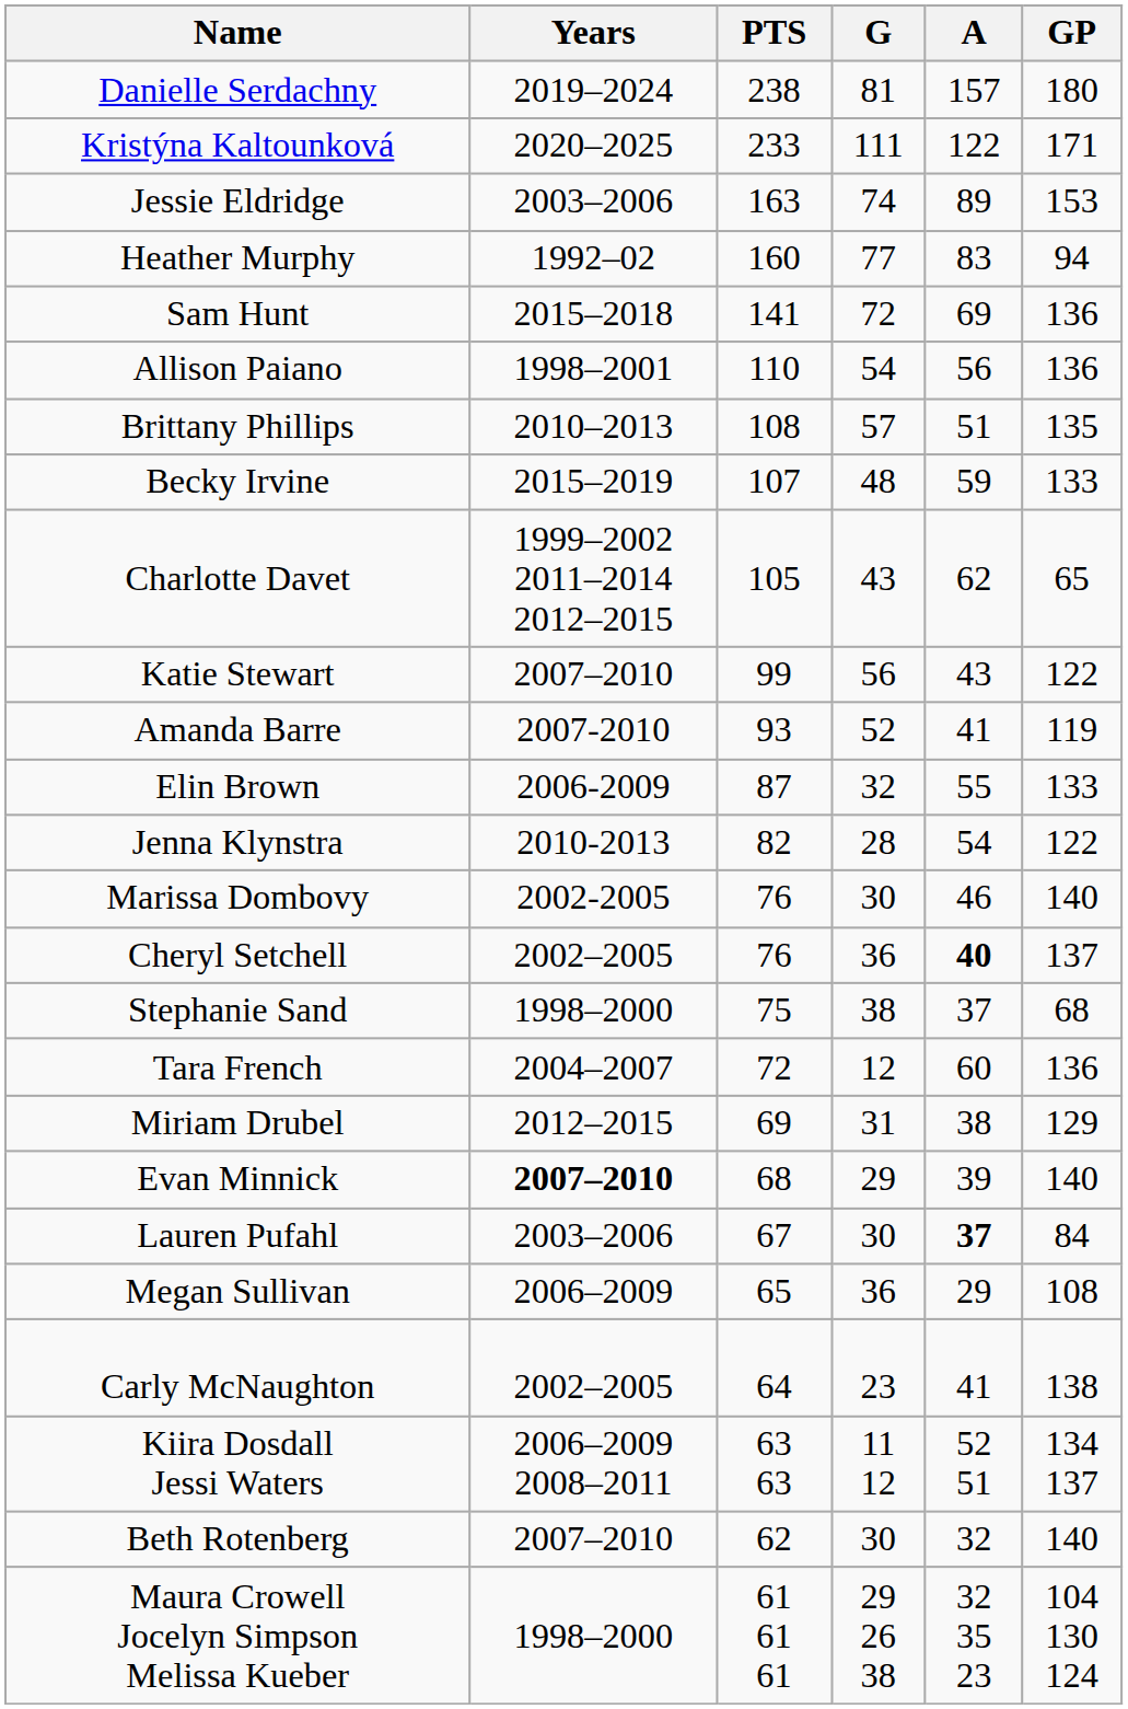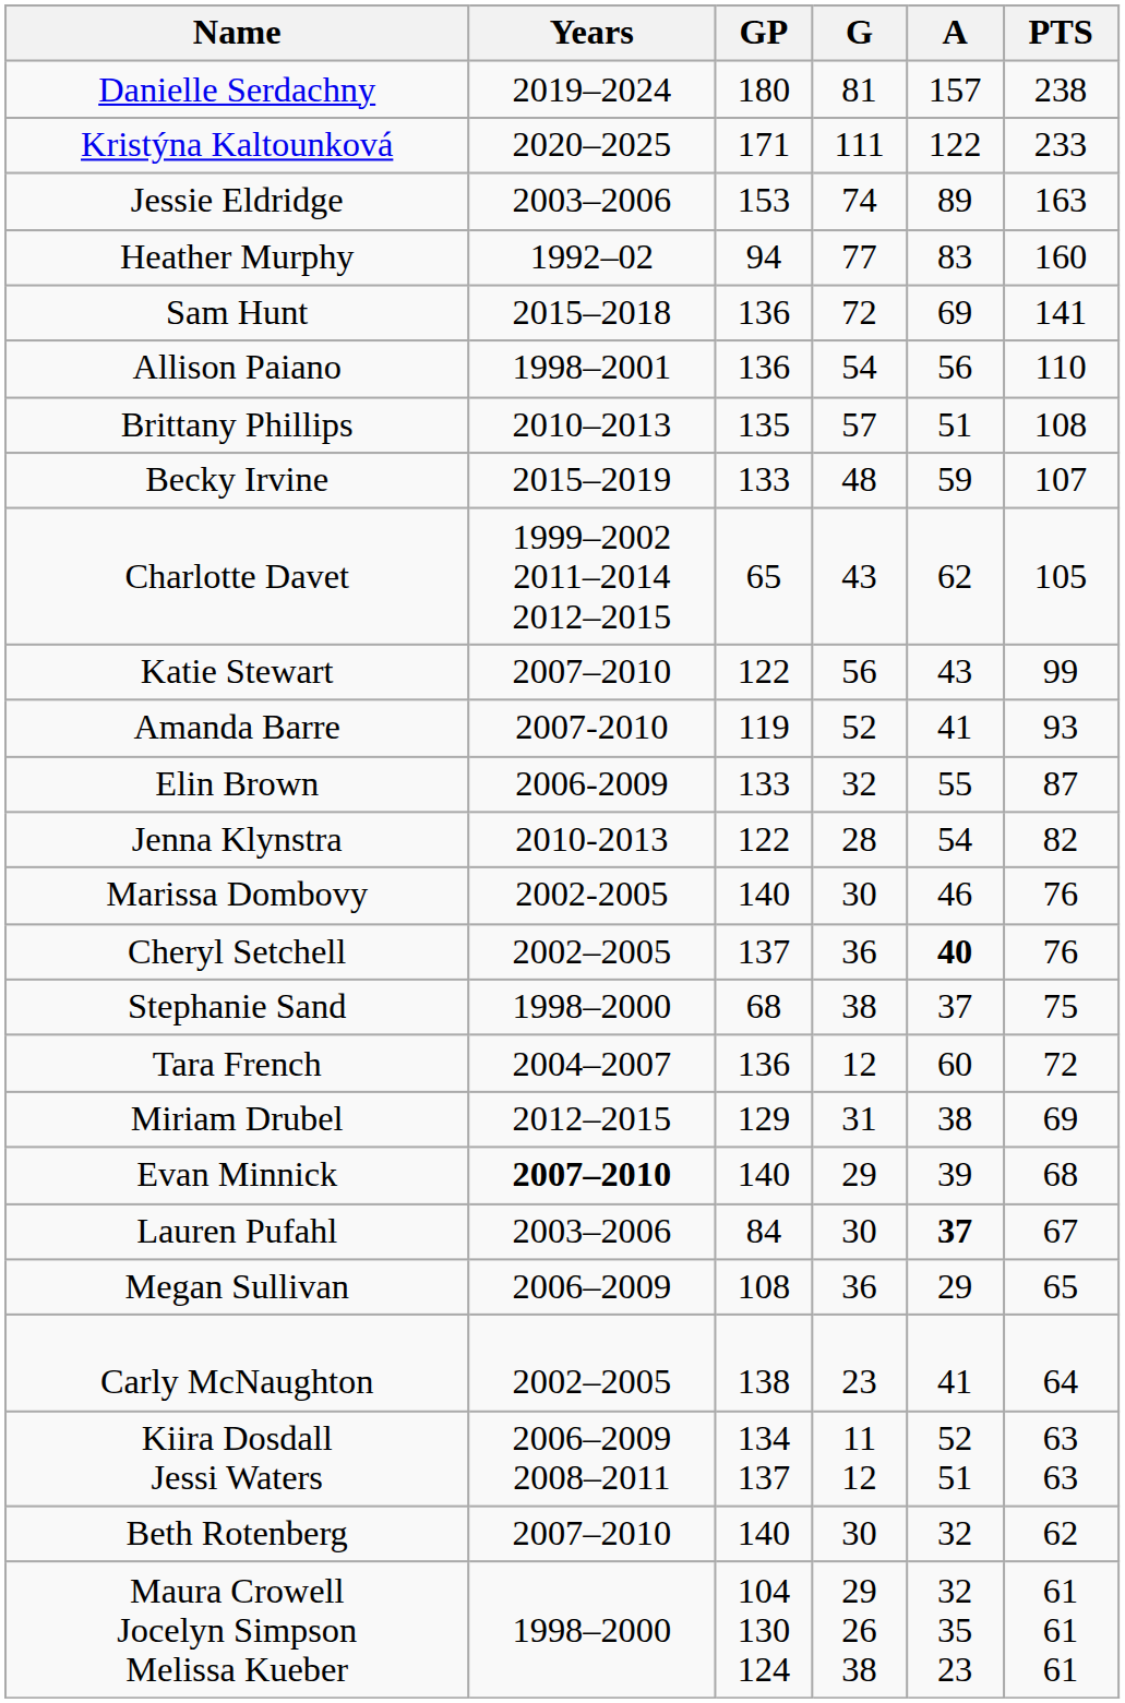 <table class="wikitable" style="width:40%; text-align:center;">
 <tr>
 <th>Name</th>
 <th>Years</th>
-<th>PTS</th>
+<th>GP</th>
 <th>G</th>
 <th>A</th>
-<th>GP</th>
+<th>PTS</th>
 </tr>
 <tr>
 <td><a href='#'>Danielle Serdachny</a></td>
 <td>2019–2024</td>
-<td>238</td>
+<td>180</td>
 <td>81</td>
 <td>157</td>
-<td>180</td>
+<td>238</td>
 </tr>
 <tr>
 <td><a href='#'>Kristýna Kaltounková</a></td>
 <td>2020–2025</td>
-<td>233</td>
+<td>171</td>
 <td>111</td>
 <td>122</td>
-<td>171</td>
+<td>233</td>
 </tr>
 <tr>
 <td>Jessie Eldridge</td>
 <td>2003–2006</td>
-<td>163</td>
+<td>153</td>
 <td>74</td>
 <td>89</td>
-<td>153</td>
+<td>163</td>
 </tr>
 <tr>
 <td>Heather Murphy</td>
 <td>1992–02</td>
-<td>160</td>
+<td>94</td>
 <td>77</td>
 <td>83</td>
-<td>94</td>
+<td>160</td>
 </tr>
 <tr>
 <td>Sam Hunt</td>
 <td>2015–2018</td>
-<td>141</td>
+<td>136</td>
 <td>72</td>
 <td>69</td>
-<td>136</td>
+<td>141</td>
 </tr>
 <tr>
 <td>Allison Paiano</td>
 <td>1998–2001</td>
-<td>110</td>
+<td>136</td>
 <td>54</td>
 <td>56</td>
-<td>136</td>
+<td>110</td>
 </tr>
 <tr>
 <td>Brittany Phillips</td>
 <td>2010–2013</td>
-<td>108</td>
+<td>135</td>
 <td>57</td>
 <td>51</td>
-<td>135</td>
+<td>108</td>
 </tr>
 <tr>
 <td>Becky Irvine</td>
 <td>2015–2019</td>
-<td>107</td>
+<td>133</td>
 <td>48</td>
 <td>59</td>
-<td>133</td>
+<td>107</td>
 </tr>
 <tr>
 <td>Charlotte Davet</td>
 <td>1999–2002<br>2011–2014<br>2012–2015</td>
-<td>105</td>
+<td>65</td>
 <td>43</td>
 <td>62</td>
-<td>65</td>
+<td>105</td>
 </tr>
 <tr>
 <td>Katie Stewart</td>
 <td>2007–2010</td>
-<td>99</td>
+<td>122</td>
 <td>56</td>
 <td>43</td>
-<td>122</td>
+<td>99</td>
 </tr>
 <tr>
 <td>Amanda Barre</td>
 <td>2007-2010</td>
-<td>93</td>
+<td>119</td>
 <td>52</td>
 <td>41</td>
-<td>119</td>
+<td>93</td>
 </tr>
 <tr>
 <td>Elin Brown</td>
 <td>2006-2009</td>
-<td>87</td>
+<td>133</td>
 <td>32</td>
 <td>55</td>
-<td>133</td>
+<td>87</td>
 </tr>
 <tr>
 <td>Jenna Klynstra</td>
 <td>2010-2013</td>
-<td>82</td>
+<td>122</td>
 <td>28</td>
 <td>54</td>
-<td>122</td>
+<td>82</td>
 </tr>
 <tr>
 <td>Marissa Dombovy</td>
 <td>2002-2005</td>
-<td>76</td>
+<td>140</td>
 <td>30</td>
 <td>46</td>
-<td>140</td>
+<td>76</td>
 </tr>
 <tr>
 <td>Cheryl Setchell</td>
 <td>2002–2005</td>
-<td>76</td>
+<td>137</td>
 <td>36</td>
 <td><strong>40</strong></td>
-<td>137</td>
+<td>76</td>
 </tr>
 <tr>
 <td>Stephanie Sand</td>
 <td>1998–2000</td>
-<td>75</td>
+<td>68</td>
 <td>38</td>
 <td>37</td>
-<td>68</td>
+<td>75</td>
 </tr>
 <tr>
 <td>Tara French</td>
 <td>2004–2007</td>
-<td>72</td>
+<td>136</td>
 <td>12</td>
 <td>60</td>
-<td>136</td>
+<td>72</td>
 </tr>
 <tr>
 <td>Miriam Drubel</td>
 <td>2012–2015</td>
-<td>69</td>
+<td>129</td>
 <td>31</td>
 <td>38</td>
-<td>129</td>
+<td>69</td>
 </tr>
 <tr>
 <td>Evan Minnick</td>
 <td><strong>2007–2010</strong></td>
-<td>68</td>
+<td>140</td>
 <td>29</td>
 <td>39</td>
-<td>140</td>
+<td>68</td>
 </tr>
 <tr>
 <td>Lauren Pufahl</td>
 <td>2003–2006</td>
-<td>67</td>
+<td>84</td>
 <td>30</td>
 <td><strong>37</strong></td>
-<td>84</td>
+<td>67</td>
 </tr>
 <tr>
 <td>Megan Sullivan</td>
 <td>2006–2009</td>
-<td>65</td>
+<td>108</td>
 <td>36</td>
 <td>29</td>
-<td>108</td>
+<td>65</td>
 </tr>
 <tr>
 <td><br>Carly McNaughton</td>
 <td><br>2002–2005</td>
-<td><br>64</td>
+<td><br>138</td>
 <td><br>23</td>
 <td><br>41</td>
-<td><br>138</td>
+<td><br>64</td>
 </tr>
 <tr>
 <td>Kiira Dosdall<br>Jessi Waters</td>
 <td>2006–2009<br>2008–2011</td>
-<td>63<br>63</td>
+<td>134<br>137</td>
 <td>11<br>12</td>
 <td>52<br>51</td>
-<td>134<br>137</td>
+<td>63<br>63</td>
 </tr>
 <tr>
 <td>Beth Rotenberg</td>
 <td>2007–2010</td>
-<td>62</td>
+<td>140</td>
 <td>30</td>
 <td>32</td>
-<td>140</td>
+<td>62</td>
 </tr>
 <tr>
 <td>Maura Crowell<br>Jocelyn Simpson<br>Melissa Kueber</td>
 <td>1998–2000</td>
-<td>61<br>61<br>61</td>
+<td>104<br>130<br>124</td>
 <td>29<br>26<br>38</td>
 <td>32<br>35<br>23</td>
-<td>104<br>130<br>124</td>
+<td>61<br>61<br>61</td>
 </tr>
 </table>
